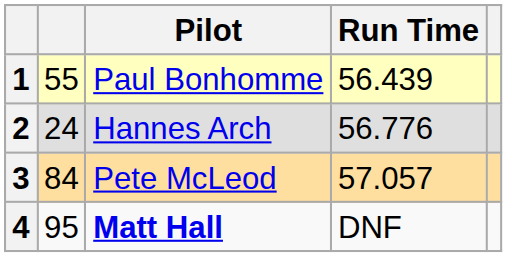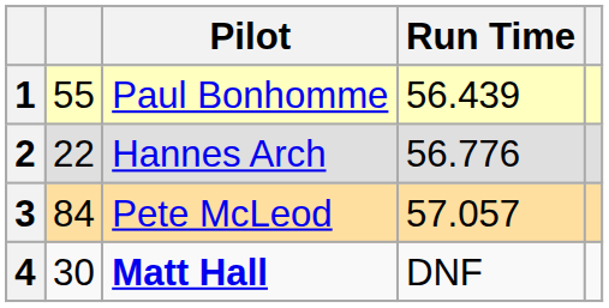 <table class="wikitable" style="font-size: 95%;">
 <tr>
 <th></th>
 <th></th>
 <th>Pilot</th>
 <th>Run Time</th>
 <th></th>
 </tr>
 <tr>
 <th>1</th>
 <td style="background:#ffffbf;">55</td>
 <td style="background:#ffffbf;"> <a href='#'>Paul Bonhomme</a></td>
 <td style="background:#ffffbf;">56.439</td>
 <td style="background:#ffffbf;"></td>
 </tr>
 <tr>
 <th>2</th>
-<td style="background:#dfdfdf;">24</td>
+<td style="background:#dfdfdf;">22</td>
 <td style="background:#dfdfdf;"> <a href='#'>Hannes Arch</a></td>
 <td style="background:#dfdfdf;">56.776</td>
 <td style="background:#dfdfdf;"></td>
 </tr>
 <tr>
 <th>3</th>
 <td style="background:#ffdf9f;">84</td>
 <td style="background:#ffdf9f;"> <a href='#'>Pete McLeod</a></td>
 <td style="background:#ffdf9f;">57.057</td>
 <td style="background:#ffdf9f;"></td>
 </tr>
 <tr>
 <th>4</th>
-<td>95</td>
+<td>30</td>
 <td><strong> <a href='#'>Matt Hall</a></strong></td>
 <td>DNF</td>
 <td></td>
 </tr>
 </table>
